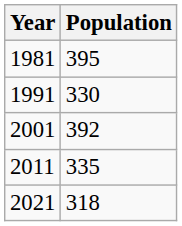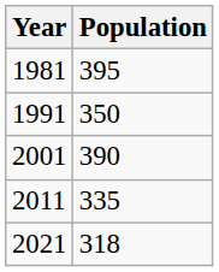 <table class="wikitable">
 <tr>
 <th>Year</th>
 <th>Population</th>
 </tr>
 <tr>
 <td>1981</td>
 <td>395</td>
 </tr>
 <tr>
 <td>1991</td>
-<td>330</td>
+<td>350</td>
 </tr>
 <tr>
 <td>2001</td>
-<td>392</td>
+<td>390</td>
 </tr>
 <tr>
 <td>2011</td>
 <td>335</td>
 </tr>
 <tr>
 <td>2021</td>
 <td>318</td>
 </tr>
 </table>
